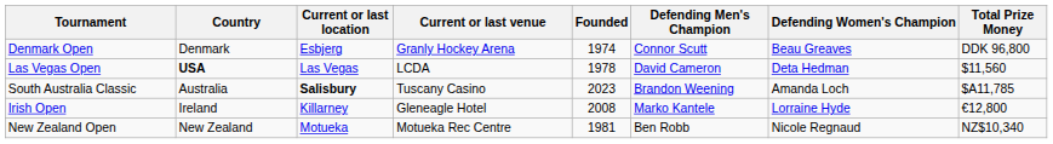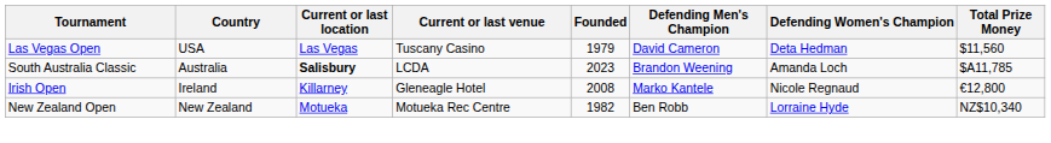 <table class="wikitable sortable" style=font-size:95%>
 <tr>
 <th width=200>Tournament</th>
 <th width=140>Country</th>
 <th width=110>Current or last location</th>
 <th width=210>Current or last venue</th>
 <th width=50>Founded</th>
 <th width=160>Defending Men's Champion</th>
 <th>Defending Women's Champion</th>
 <th width="100">Total Prize Money</th>
 </tr>
 <tr>
-<td><a href='#'>Denmark Open</a></td>
-<td> Denmark</td>
-<td><a href='#'>Esbjerg</a></td>
-<td><a href='#'>Granly Hockey Arena</a></td>
-<td align="center">1974</td>
-<td> <a href='#'>Connor Scutt</a></td>
-<td> <a href='#'>Beau Greaves</a></td>
-<td>DDK 96,800</td>
-</tr>
-<tr>
 <td><a href='#'>Las Vegas Open</a></td>
-<td><strong> USA</strong></td>
+<td> USA</td>
 <td><a href='#'>Las Vegas</a></td>
-<td>LCDA</td>
-<td align="center">1978</td>
+<td>Tuscany Casino</td>
+<td align="center">1979</td>
 <td> <a href='#'>David Cameron</a></td>
 <td> <a href='#'>Deta Hedman</a></td>
 <td>$11,560</td>
 </tr>
 <tr>
 <td>South Australia Classic</td>
 <td> Australia</td>
 <td><strong>Salisbury</strong></td>
-<td>Tuscany Casino</td>
+<td>LCDA</td>
 <td align=center>2023</td>
 <td> <a href='#'>Brandon Weening</a></td>
 <td> Amanda Loch</td>
 <td>$A11,785</td>
 </tr>
 <tr>
 <td><a href='#'>Irish Open</a></td>
 <td> Ireland</td>
 <td><a href='#'>Killarney</a></td>
 <td>Gleneagle Hotel</td>
 <td align=center>2008</td>
 <td> <a href='#'>Marko Kantele</a></td>
-<td> <a href='#'>Lorraine Hyde</a></td>
+<td> Nicole Regnaud</td>
 <td>€12,800</td>
 </tr>
 <tr>
 <td>New Zealand Open</td>
 <td> New Zealand</td>
 <td><a href='#'>Motueka</a></td>
 <td>Motueka Rec Centre</td>
-<td align=center>1981</td>
+<td align=center>1982</td>
 <td> Ben Robb</td>
-<td> Nicole Regnaud</td>
+<td> <a href='#'>Lorraine Hyde</a></td>
 <td>NZ$10,340</td>
 </tr>
 </table>
